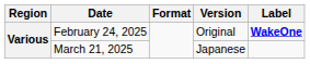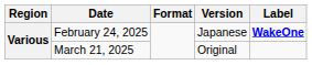 <table class="wikitable plainrowheaders">
 <tr>
 <th scope="col">Region</th>
 <th scope="col">Date</th>
 <th scope="col">Format</th>
 <th scope="col">Version</th>
 <th scope="col">Label</th>
 </tr>
 <tr>
 <th scope="row" rowspan="2">Various</th>
 <td>February 24, 2025</td>
 <td rowspan="2"></td>
-<td>Original</td>
+<td>Japanese</td>
 <td><strong><a href='#'>WakeOne</a></strong></td>
 </tr>
 <tr>
 <td>March 21, 2025</td>
-<td>Japanese</td>
+<td>Original</td>
 <td></td>
 </tr>
 </table>
